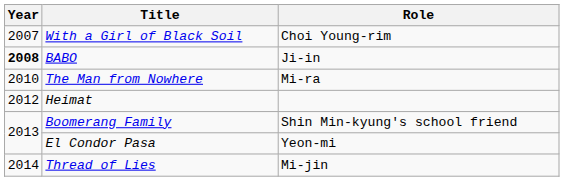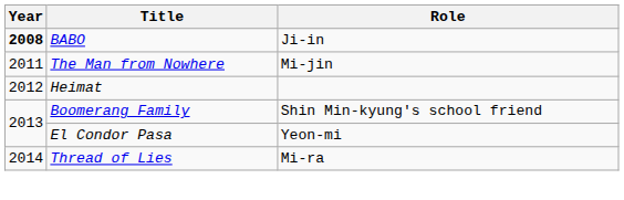 <table class="wikitable" style="width:550px">
 <tr>
 <th width=10>Year</th>
 <th>Title</th>
 <th>Role</th>
 </tr>
 <tr>
-<td>2007</td>
-<td><em><a href='#'>With a Girl of Black Soil</a></em></td>
-<td>Choi Young-rim</td>
-</tr>
-<tr>
 <td><strong>2008</strong></td>
 <td><em><a href='#'>BABO</a></em></td>
 <td>Ji-in</td>
 </tr>
 <tr>
-<td>2010</td>
+<td>2011</td>
 <td><em><a href='#'>The Man from Nowhere</a></em></td>
-<td>Mi-ra</td>
+<td>Mi-jin</td>
 </tr>
 <tr>
 <td>2012</td>
 <td><em>Heimat</em></td>
 <td></td>
 </tr>
 <tr>
 <td rowspan=2>2013</td>
 <td><em><a href='#'>Boomerang Family</a></em></td>
 <td>Shin Min-kyung's school friend</td>
 </tr>
 <tr>
 <td><em>El Condor Pasa</em></td>
 <td>Yeon-mi</td>
 </tr>
 <tr>
 <td>2014</td>
 <td><em><a href='#'>Thread of Lies</a></em></td>
-<td>Mi-jin</td>
+<td>Mi-ra</td>
 </tr>
 </table>
